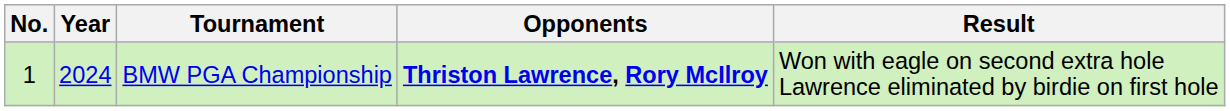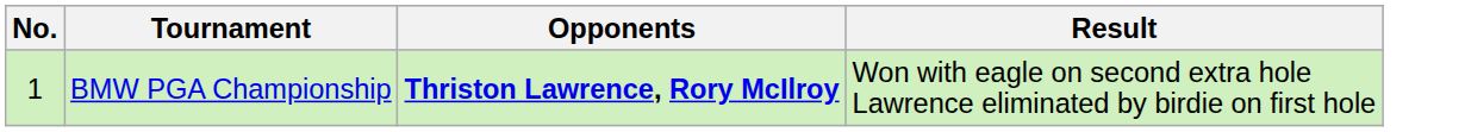 <table class="wikitable" style="font-size:95%;">
 <tr>
 <th>No.</th>
-<th>Year</th>
 <th>Tournament</th>
 <th>Opponents</th>
 <th>Result</th>
 </tr>
 <tr style="background:#D0F0C0;">
 <td align=center>1</td>
-<td><a href='#'>2024</a></td>
 <td><a href='#'>BMW PGA Championship</a></td>
 <td><strong> <a href='#'>Thriston Lawrence</a>,  <a href='#'>Rory McIlroy</a></strong></td>
 <td>Won with eagle on second extra hole<br>Lawrence eliminated by birdie on first hole</td>
 </tr>
 </table>
